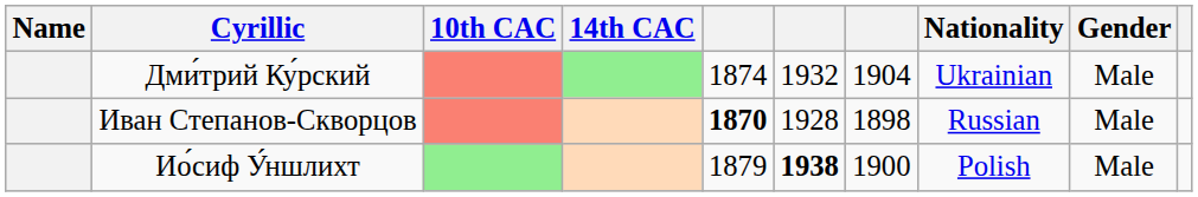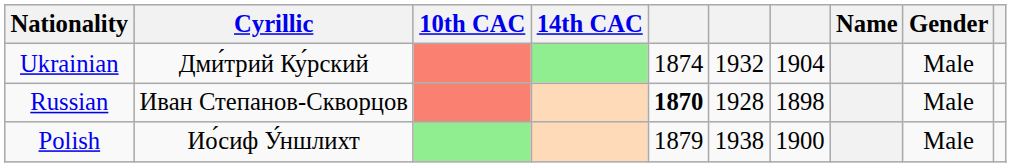 <table class="wikitable sortable" style=text-align:center>
 <tr>
-<th scope="col">Name</th>
+<th scope="col">Nationality</th>
 <th scope="col" class="unsortable"><a href='#'>Cyrillic</a></th>
 <th scope="col"><a href='#'>10th CAC</a></th>
 <th scope="col"><a href='#'>14th CAC</a></th>
 <th scope="col"></th>
 <th scope="col"></th>
 <th scope="col"></th>
-<th scope="col">Nationality</th>
+<th scope="col">Name</th>
 <th scope="col">Gender</th>
 <th scope="col" class="unsortable"></th>
 </tr>
 <tr>
-<th align="center" scope="row" style="font-weight:normal;"></th>
+<td><a href='#'>Ukrainian</a></td>
 <td>Дми́трий Ку́рский</td>
 <td bgcolor = Salmon></td>
 <td bgcolor = LightGreen></td>
 <td>1874</td>
 <td>1932</td>
 <td>1904</td>
-<td><a href='#'>Ukrainian</a></td>
+<th align="center" scope="row" style="font-weight:normal;"></th>
 <td>Male</td>
 <td></td>
 </tr>
 <tr>
-<th align="center" scope="row" style="font-weight:normal;"></th>
+<td><a href='#'>Russian</a></td>
 <td>Иван Степанов-Скворцов</td>
 <td bgcolor = Salmon></td>
 <td bgcolor = PeachPuff></td>
 <td><strong>1870</strong></td>
 <td>1928</td>
 <td>1898</td>
-<td><a href='#'>Russian</a></td>
+<th align="center" scope="row" style="font-weight:normal;"></th>
 <td>Male</td>
 <td></td>
 </tr>
 <tr>
-<th align="center" scope="row" style="font-weight:normal;"></th>
+<td><a href='#'>Polish</a></td>
 <td>Ио́сиф У́ншлихт</td>
 <td bgcolor = LightGreen></td>
 <td bgcolor = PeachPuff></td>
 <td>1879</td>
-<td><strong>1938</strong></td>
+<td>1938</td>
 <td>1900</td>
-<td><a href='#'>Polish</a></td>
+<th align="center" scope="row" style="font-weight:normal;"></th>
 <td>Male</td>
 <td></td>
 </tr>
 </table>
